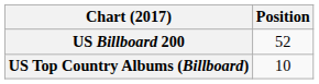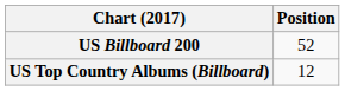 <table class="wikitable plainrowheaders" style="text-align:center">
 <tr>
 <th scope="col">Chart (2017)</th>
 <th scope="col">Position</th>
 </tr>
 <tr>
 <th scope="row">US <em>Billboard</em> 200</th>
 <td>52</td>
 </tr>
 <tr>
 <th scope="row">US Top Country Albums (<em>Billboard</em>)</th>
-<td>10</td>
+<td>12</td>
 </tr>
 </table>
